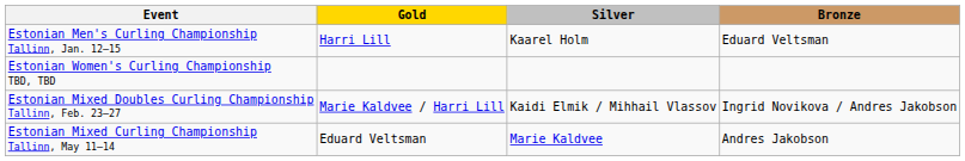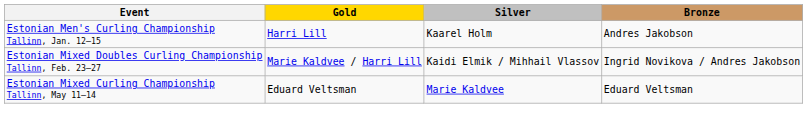 <table class="wikitable">
 <tr>
 <th>Event</th>
 <th style="background:gold">Gold</th>
 <th style="background:silver">Silver</th>
 <th style="background:#cc9966">Bronze</th>
 </tr>
 <tr>
 <td><a href='#'>Estonian Men's Curling Championship</a><br> <small><a href='#'>Tallinn</a>, Jan. 12–15</small></td>
 <td><a href='#'>Harri Lill</a></td>
 <td>Kaarel Holm</td>
-<td>Eduard Veltsman</td>
-</tr>
-<tr>
-<td><a href='#'>Estonian Women's Curling Championship</a><br> <small>TBD, TBD</small></td>
-<td></td>
-<td></td>
-<td></td>
+<td>Andres Jakobson</td>
 </tr>
 <tr>
 <td><a href='#'>Estonian Mixed Doubles Curling Championship</a><br> <small><a href='#'>Tallinn</a>, Feb. 23–27</small></td>
 <td><a href='#'>Marie Kaldvee</a> / <a href='#'>Harri Lill</a></td>
 <td>Kaidi Elmik / Mihhail Vlassov</td>
 <td>Ingrid Novikova / Andres Jakobson</td>
 </tr>
 <tr>
 <td><a href='#'>Estonian Mixed Curling Championship</a> <br> <small><a href='#'>Tallinn</a>, May 11–14</small></td>
 <td>Eduard Veltsman</td>
 <td><a href='#'>Marie Kaldvee</a></td>
-<td>Andres Jakobson</td>
+<td>Eduard Veltsman</td>
 </tr>
 </table>
